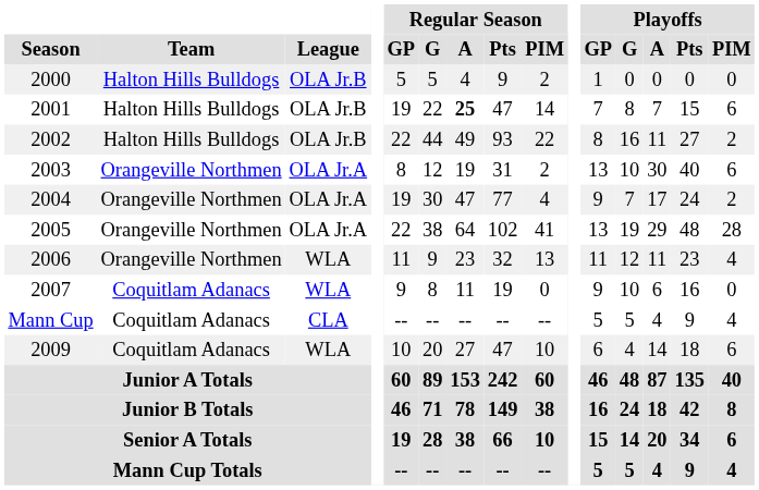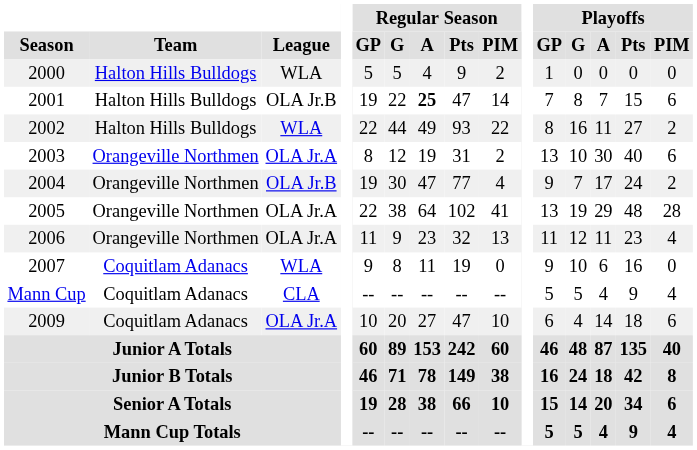 <table BORDER="0" CELLPADDING="3" CELLSPACING="0">
 <tr ALIGN="center" bgcolor="#e0e0e0">
 <th colspan="3" bgcolor="#ffffff"> </th>
 <th rowspan="99" bgcolor="#ffffff"> </th>
 <th colspan="5">Regular Season</th>
 <th rowspan="99" bgcolor="#ffffff"> </th>
 <th colspan="5">Playoffs</th>
 </tr>
 <tr ALIGN="center" bgcolor="#e0e0e0">
 <th>Season</th>
 <th>Team</th>
 <th>League</th>
 <th>GP</th>
 <th>G</th>
 <th>A</th>
 <th>Pts</th>
 <th>PIM</th>
 <th>GP</th>
 <th>G</th>
 <th>A</th>
 <th>Pts</th>
 <th>PIM</th>
 </tr>
 <tr ALIGN="center" bgcolor="#f0f0f0">
 <td>2000</td>
 <td><a href='#'>Halton Hills Bulldogs</a></td>
-<td><a href='#'>OLA Jr.B</a></td>
+<td>WLA</td>
 <td>5</td>
 <td>5</td>
 <td>4</td>
 <td>9</td>
 <td>2</td>
 <td>1</td>
 <td>0</td>
 <td>0</td>
 <td>0</td>
 <td>0</td>
 </tr>
 <tr ALIGN="center">
 <td>2001</td>
 <td>Halton Hills Bulldogs</td>
 <td>OLA Jr.B</td>
 <td>19</td>
 <td>22</td>
 <td><strong>25</strong></td>
 <td>47</td>
 <td>14</td>
 <td>7</td>
 <td>8</td>
 <td>7</td>
 <td>15</td>
 <td>6</td>
 </tr>
 <tr ALIGN="center" bgcolor="#f0f0f0">
 <td>2002</td>
 <td>Halton Hills Bulldogs</td>
-<td>OLA Jr.B</td>
+<td><a href='#'>WLA</a></td>
 <td>22</td>
 <td>44</td>
 <td>49</td>
 <td>93</td>
 <td>22</td>
 <td>8</td>
 <td>16</td>
 <td>11</td>
 <td>27</td>
 <td>2</td>
 </tr>
 <tr ALIGN="center">
 <td>2003</td>
 <td><a href='#'>Orangeville Northmen</a></td>
 <td><a href='#'>OLA Jr.A</a></td>
 <td>8</td>
 <td>12</td>
 <td>19</td>
 <td>31</td>
 <td>2</td>
 <td>13</td>
 <td>10</td>
 <td>30</td>
 <td>40</td>
 <td>6</td>
 </tr>
 <tr ALIGN="center" bgcolor="#f0f0f0">
 <td>2004</td>
 <td>Orangeville Northmen</td>
-<td>OLA Jr.A</td>
+<td><a href='#'>OLA Jr.B</a></td>
 <td>19</td>
 <td>30</td>
 <td>47</td>
 <td>77</td>
 <td>4</td>
 <td>9</td>
 <td>7</td>
 <td>17</td>
 <td>24</td>
 <td>2</td>
 </tr>
 <tr ALIGN="center">
 <td>2005</td>
 <td>Orangeville Northmen</td>
 <td>OLA Jr.A</td>
 <td>22</td>
 <td>38</td>
 <td>64</td>
 <td>102</td>
 <td>41</td>
 <td>13</td>
 <td>19</td>
 <td>29</td>
 <td>48</td>
 <td>28</td>
 </tr>
 <tr ALIGN="center" bgcolor="#f0f0f0">
 <td>2006</td>
 <td>Orangeville Northmen</td>
-<td>WLA</td>
+<td>OLA Jr.A</td>
 <td>11</td>
 <td>9</td>
 <td>23</td>
 <td>32</td>
 <td>13</td>
 <td>11</td>
 <td>12</td>
 <td>11</td>
 <td>23</td>
 <td>4</td>
 </tr>
 <tr ALIGN="center">
 <td>2007</td>
 <td><a href='#'>Coquitlam Adanacs</a></td>
 <td><a href='#'>WLA</a></td>
 <td>9</td>
 <td>8</td>
 <td>11</td>
 <td>19</td>
 <td>0</td>
 <td>9</td>
 <td>10</td>
 <td>6</td>
 <td>16</td>
 <td>0</td>
 </tr>
 <tr ALIGN="center">
 <td><a href='#'>Mann Cup</a></td>
 <td>Coquitlam Adanacs</td>
 <td><a href='#'>CLA</a></td>
 <td>--</td>
 <td>--</td>
 <td>--</td>
 <td>--</td>
 <td>--</td>
 <td>5</td>
 <td>5</td>
 <td>4</td>
 <td>9</td>
 <td>4</td>
 </tr>
 <tr ALIGN="center" bgcolor="#f0f0f0">
 <td>2009</td>
 <td>Coquitlam Adanacs</td>
-<td>WLA</td>
+<td><a href='#'>OLA Jr.A</a></td>
 <td>10</td>
 <td>20</td>
 <td>27</td>
 <td>47</td>
 <td>10</td>
 <td>6</td>
 <td>4</td>
 <td>14</td>
 <td>18</td>
 <td>6</td>
 </tr>
 <tr ALIGN="center" bgcolor="#e0e0e0">
 <th colspan="3">Junior A Totals</th>
 <th>60</th>
 <th>89</th>
 <th>153</th>
 <th>242</th>
 <th>60</th>
 <th>46</th>
 <th>48</th>
 <th>87</th>
 <th>135</th>
 <th>40</th>
 </tr>
 <tr ALIGN="center" bgcolor="#e0e0e0">
 <th colspan="3">Junior B Totals</th>
 <th>46</th>
 <th>71</th>
 <th>78</th>
 <th>149</th>
 <th>38</th>
 <th>16</th>
 <th>24</th>
 <th>18</th>
 <th>42</th>
 <th>8</th>
 </tr>
 <tr ALIGN="center" bgcolor="#e0e0e0">
 <th colspan="3">Senior A Totals</th>
 <th>19</th>
 <th>28</th>
 <th>38</th>
 <th>66</th>
 <th>10</th>
 <th>15</th>
 <th>14</th>
 <th>20</th>
 <th>34</th>
 <th>6</th>
 </tr>
 <tr ALIGN="center" bgcolor="#e0e0e0">
 <th colspan="3">Mann Cup Totals</th>
 <th>--</th>
 <th>--</th>
 <th>--</th>
 <th>--</th>
 <th>--</th>
 <th>5</th>
 <th>5</th>
 <th>4</th>
 <th>9</th>
 <th>4</th>
 </tr>
 </table>
